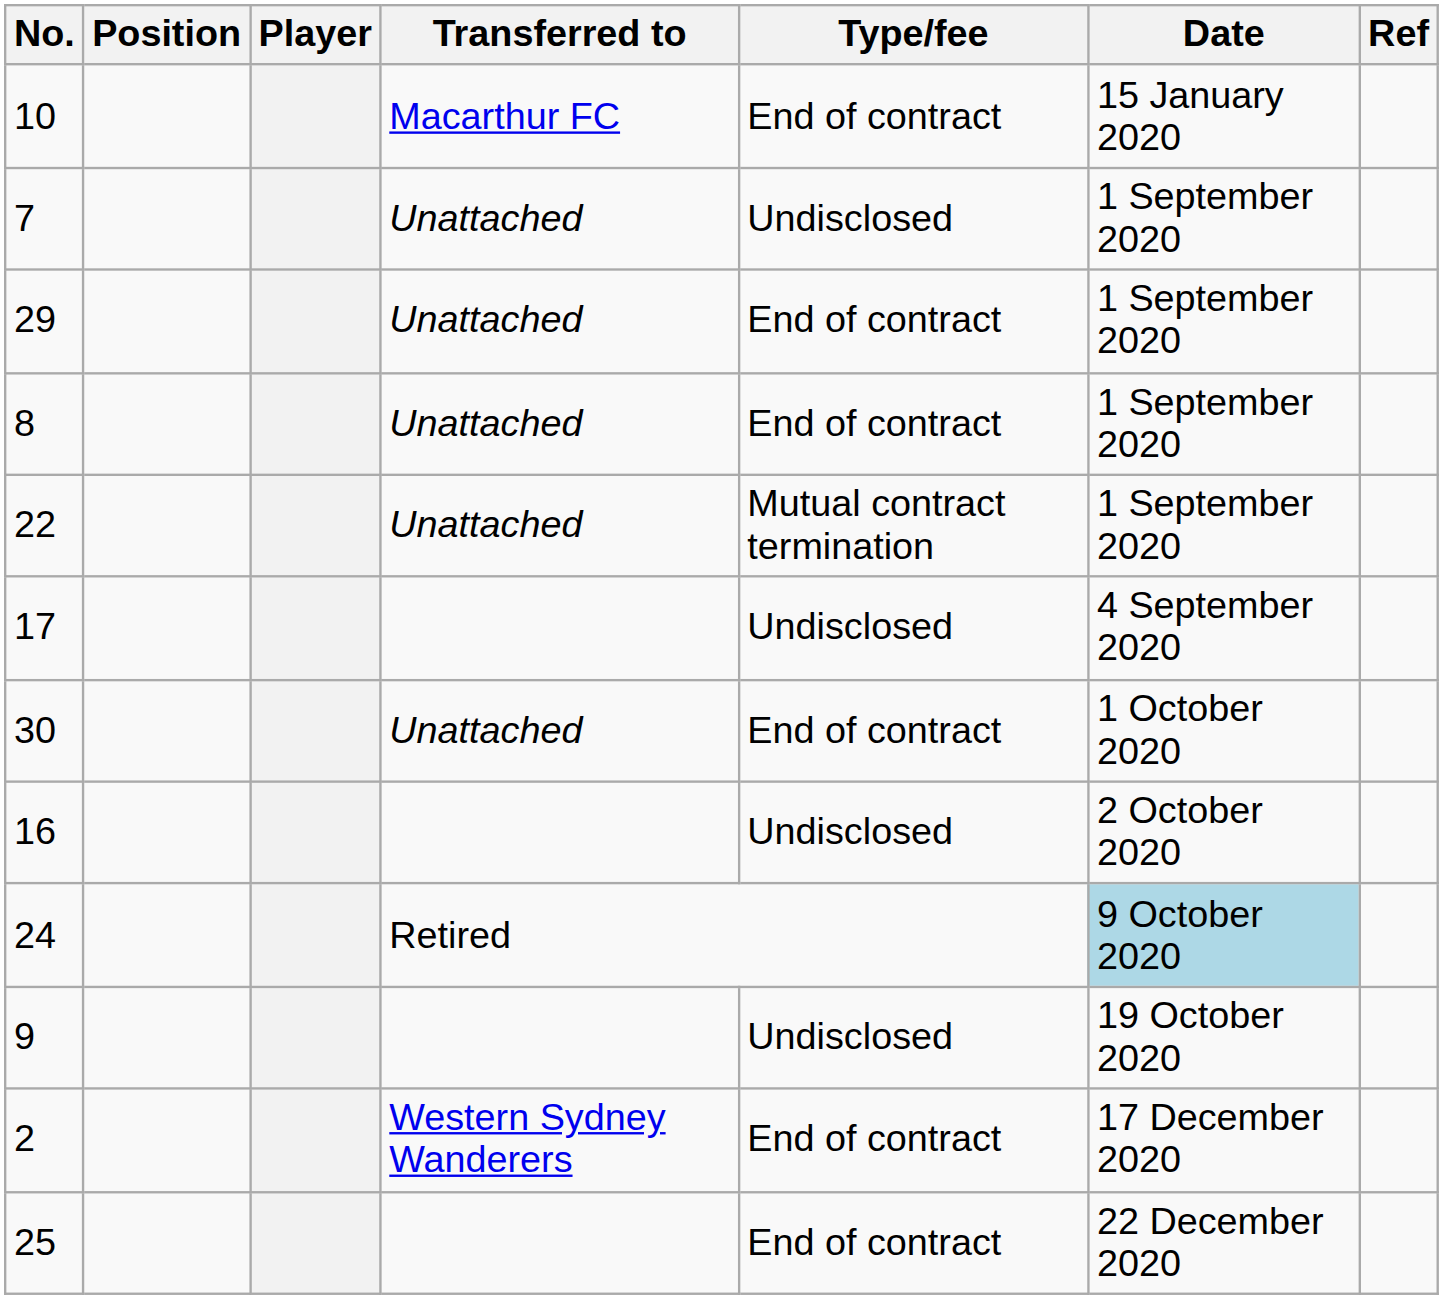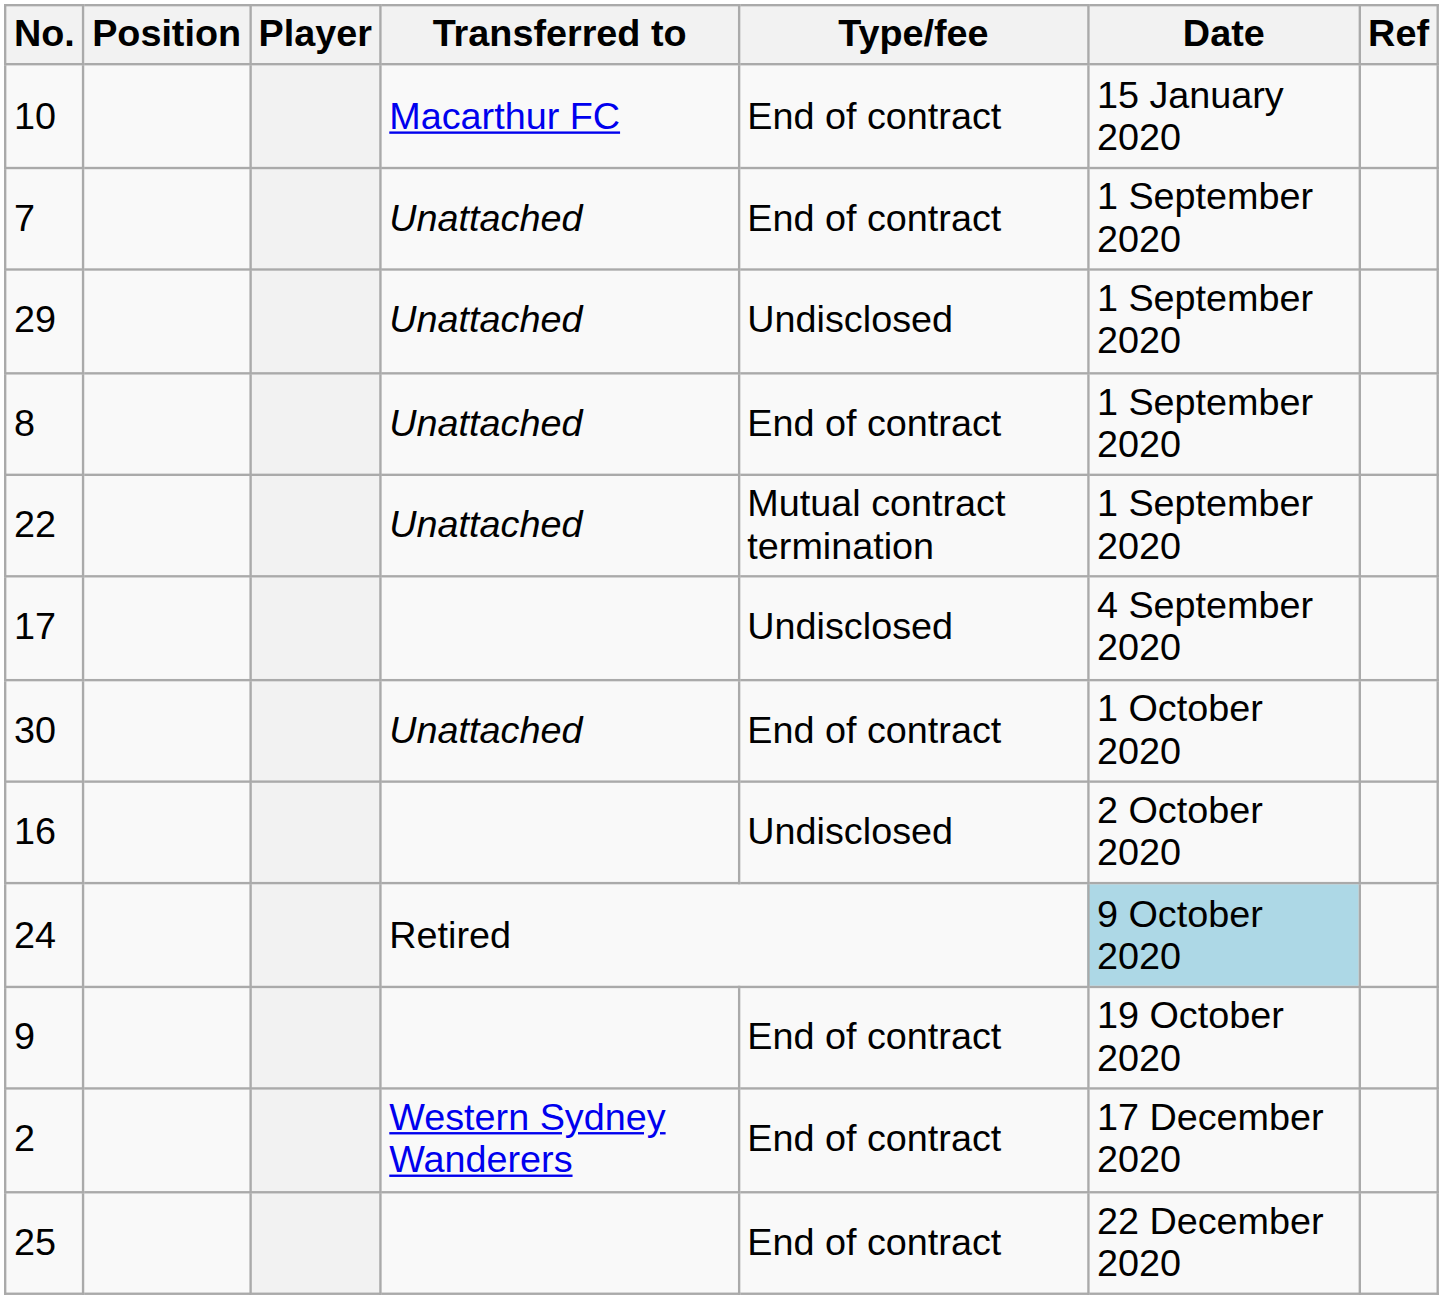 <table class="wikitable plainrowheaders sortable" style="text-align:center; text-align:left">
 <tr>
 <th scope="col">No.</th>
 <th scope="col">Position</th>
 <th scope="col">Player</th>
 <th scope="col">Transferred to</th>
 <th scope="col">Type/fee</th>
 <th scope="col">Date</th>
 <th scope="col" class="unsortable">Ref</th>
 </tr>
 <tr>
 <td>10</td>
 <td></td>
 <th scope="row"></th>
 <td><a href='#'>Macarthur FC</a></td>
 <td>End of contract</td>
 <td>15 January 2020</td>
 <td></td>
 </tr>
 <tr>
 <td>7</td>
 <td></td>
 <th scope="row"></th>
 <td><em>Unattached</em></td>
-<td>Undisclosed</td>
+<td>End of contract</td>
 <td>1 September 2020</td>
 <td></td>
 </tr>
 <tr>
 <td>29</td>
 <td></td>
 <th scope="row"></th>
 <td><em>Unattached</em></td>
-<td>End of contract</td>
+<td>Undisclosed</td>
 <td>1 September 2020</td>
 <td></td>
 </tr>
 <tr>
 <td>8</td>
 <td></td>
 <th scope="row"></th>
 <td><em>Unattached</em></td>
 <td>End of contract</td>
 <td>1 September 2020</td>
 <td></td>
 </tr>
 <tr>
 <td>22</td>
 <td></td>
 <th scope="row"></th>
 <td><em>Unattached</em></td>
 <td>Mutual contract termination</td>
 <td>1 September 2020</td>
 <td></td>
 </tr>
 <tr>
 <td>17</td>
 <td></td>
 <th scope="row"></th>
 <td></td>
 <td>Undisclosed</td>
 <td>4 September 2020</td>
 <td></td>
 </tr>
 <tr>
 <td>30</td>
 <td></td>
 <th scope="row"></th>
 <td><em>Unattached</em></td>
 <td>End of contract</td>
 <td>1 October 2020</td>
 <td></td>
 </tr>
 <tr>
 <td>16</td>
 <td></td>
 <th scope="row"></th>
 <td></td>
 <td>Undisclosed</td>
 <td>2 October 2020</td>
 <td></td>
 </tr>
 <tr>
 <td>24</td>
 <td></td>
 <th scope="row"></th>
 <td colspan="2">Retired</td>
 <td style="background: lightblue;">9 October 2020</td>
 <td></td>
 </tr>
 <tr>
 <td>9</td>
 <td></td>
 <th scope="row"></th>
 <td></td>
-<td>Undisclosed</td>
+<td>End of contract</td>
 <td>19 October 2020</td>
 <td></td>
 </tr>
 <tr>
 <td>2</td>
 <td></td>
 <th scope="row"></th>
 <td><a href='#'>Western Sydney Wanderers</a></td>
 <td>End of contract</td>
 <td>17 December 2020</td>
 <td></td>
 </tr>
 <tr>
 <td>25</td>
 <td></td>
 <th scope="row"></th>
 <td></td>
 <td>End of contract</td>
 <td>22 December 2020</td>
 <td></td>
 </tr>
 </table>
